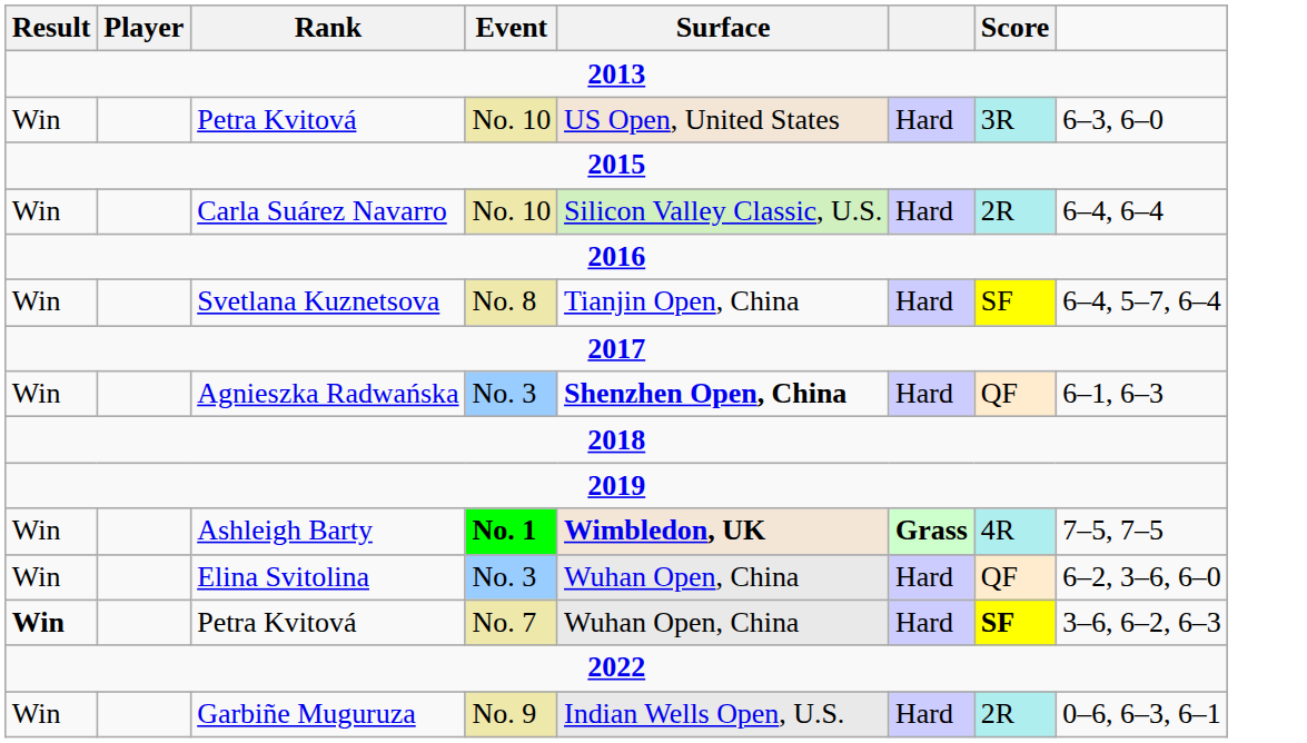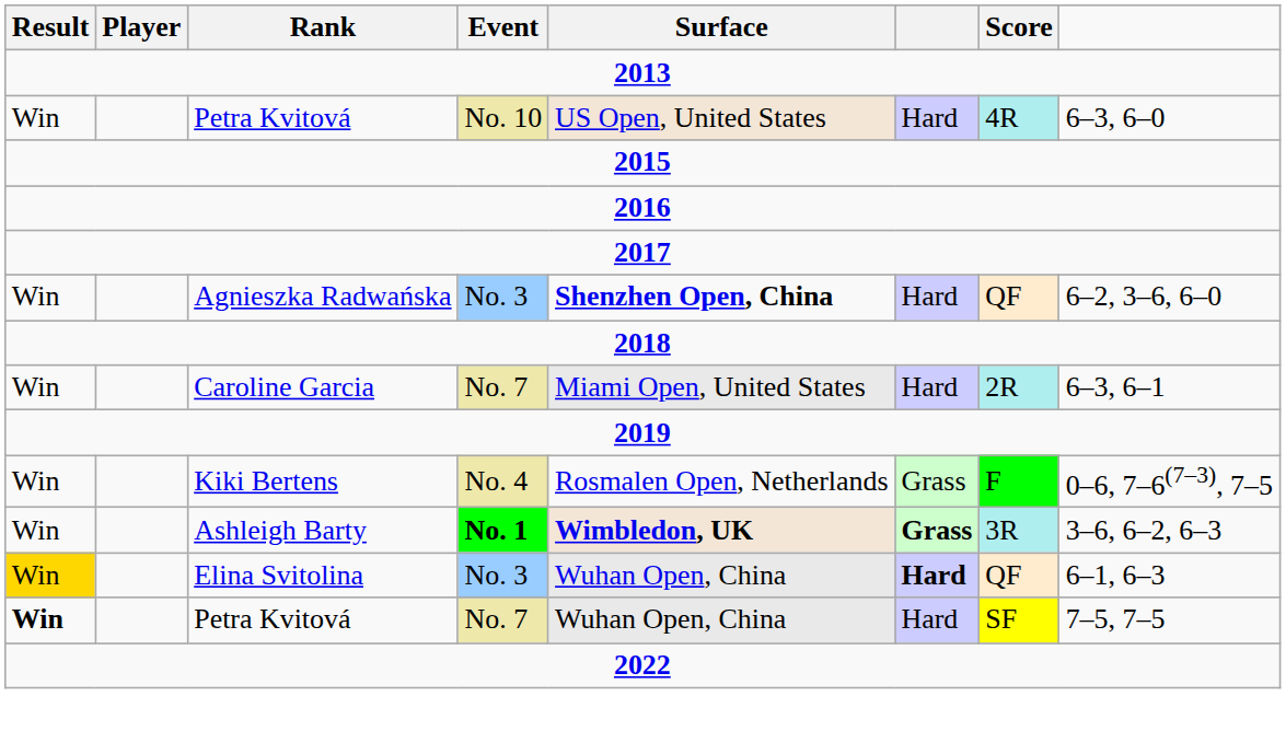 <table class="wikitable sortable">
 <tr>
 <th>Result</th>
 <th>Player</th>
 <th>Rank</th>
 <th>Event</th>
 <th>Surface</th>
 <th></th>
 <th>Score</th>
 </tr>
 <tr>
 <td colspan="8" align="center"><a href='#'><strong>2013</strong></a></td>
 </tr>
 <tr>
 <td>Win</td>
 <td></td>
 <td> <a href='#'>Petra Kvitová</a></td>
 <td bgcolor="eee8aa">No. 10</td>
 <td bgcolor="f3e6d7"><a href='#'>US Open</a>, United States</td>
 <td bgcolor="ccccff">Hard</td>
-<td bgcolor="afeeee">3R</td>
+<td bgcolor="afeeee">4R</td>
 <td>6–3, 6–0</td>
 </tr>
 <tr>
 <td colspan="8" align="center"><a href='#'><strong>2015</strong></a></td>
 </tr>
 <tr>
-<td>Win</td>
-<td></td>
-<td> <a href='#'>Carla Suárez Navarro</a></td>
-<td bgcolor="eee8aa">No. 10</td>
-<td bgcolor="d0f0co"><a href='#'>Silicon Valley Classic</a>, U.S.</td>
-<td bgcolor="ccccff">Hard</td>
-<td bgcolor="afeeee">2R</td>
-<td>6–4, 6–4</td>
-</tr>
-<tr>
 <td colspan="8" align="center"><a href='#'><strong>2016</strong></a></td>
-</tr>
-<tr>
-<td>Win</td>
-<td></td>
-<td> <a href='#'>Svetlana Kuznetsova</a></td>
-<td bgcolor="eee8aa">No. 8</td>
-<td><a href='#'>Tianjin Open</a>, China</td>
-<td bgcolor="ccccff">Hard</td>
-<td bgcolor="yellow">SF</td>
-<td>6–4, 5–7, 6–4</td>
 </tr>
 <tr>
 <td colspan="8" align="center"><a href='#'><strong>2017</strong></a></td>
 </tr>
 <tr>
 <td>Win</td>
 <td></td>
 <td> <a href='#'>Agnieszka Radwańska</a></td>
 <td style="background:#9cf;">No. 3</td>
 <td><strong><a href='#'>Shenzhen Open</a>, China</strong></td>
 <td bgcolor="ccccff">Hard</td>
 <td bgcolor="ffebcd">QF</td>
-<td>6–1, 6–3</td>
+<td>6–2, 3–6, 6–0</td>
 </tr>
 <tr>
 <td colspan="8" align="center"><a href='#'><strong>2018</strong></a></td>
 </tr>
 <tr>
+<td>Win</td>
+<td></td>
+<td> <a href='#'>Caroline Garcia</a></td>
+<td bgcolor="eee8aa">No. 7</td>
+<td bgcolor="e9e9e9"><a href='#'>Miami Open</a>, United States</td>
+<td bgcolor="ccccff">Hard</td>
+<td bgcolor="afeeee">2R</td>
+<td>6–3, 6–1</td>
+</tr>
+<tr>
 <td colspan="8" align="center"><a href='#'><strong>2019</strong></a></td>
+</tr>
+<tr>
+<td>Win</td>
+<td></td>
+<td> <a href='#'>Kiki Bertens</a></td>
+<td bgcolor="eee8aa">No. 4</td>
+<td><a href='#'>Rosmalen Open</a>, Netherlands</td>
+<td bgcolor="ccffcc">Grass</td>
+<td bgcolor="lime">F</td>
+<td>0–6, 7–6<sup>(7–3)</sup>, 7–5</td>
 </tr>
 <tr>
 <td>Win</td>
 <td></td>
 <td> <a href='#'>Ashleigh Barty</a></td>
 <td bgcolor="lime"><strong>No. 1</strong></td>
 <td bgcolor="f3e6d7"><strong><a href='#'>Wimbledon</a>, UK</strong></td>
 <td bgcolor="ccffcc"><strong>Grass</strong></td>
-<td bgcolor="afeeee">4R</td>
-<td>7–5, 7–5</td>
+<td bgcolor="afeeee">3R</td>
+<td>3–6, 6–2, 6–3</td>
 </tr>
 <tr>
-<td>Win</td>
+<td style="background: gold;">Win</td>
 <td></td>
 <td> <a href='#'>Elina Svitolina</a></td>
 <td bgcolor="99ccff">No. 3</td>
 <td bgcolor="e9e9e9"><a href='#'>Wuhan Open</a>, China</td>
-<td bgcolor="ccccff">Hard</td>
+<td bgcolor="ccccff"><strong>Hard</strong></td>
 <td bgcolor="ffebcd">QF</td>
-<td>6–2, 3–6, 6–0</td>
+<td>6–1, 6–3</td>
 </tr>
 <tr>
 <td><strong>Win</strong></td>
 <td></td>
 <td> Petra Kvitová</td>
 <td bgcolor="eee8aa">No. 7</td>
 <td bgcolor="e9e9e9">Wuhan Open, China</td>
 <td bgcolor="ccccff">Hard</td>
-<td bgcolor="yellow"><strong>SF</strong></td>
-<td>3–6, 6–2, 6–3</td>
+<td bgcolor="yellow">SF</td>
+<td>7–5, 7–5</td>
 </tr>
 <tr>
 <td colspan="8" align="center"><a href='#'><strong>2022</strong></a></td>
 </tr>
-<tr>
-<td>Win</td>
-<td></td>
-<td> <a href='#'>Garbiñe Muguruza</a></td>
-<td bgcolor="eee8AA">No. 9</td>
-<td bgcolor="e9e9e9"><a href='#'>Indian Wells Open</a>, U.S.</td>
-<td bgcolor="ccccff">Hard</td>
-<td bgcolor="afeeee">2R</td>
-<td>0–6, 6–3, 6–1</td>
-</tr>
 </table>
